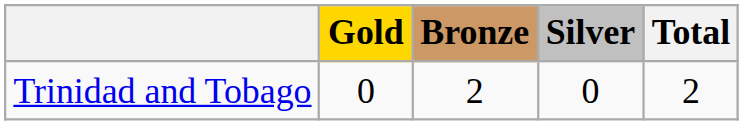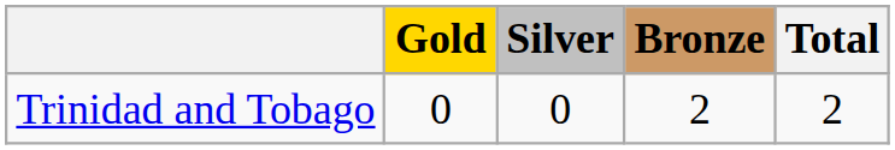 <table class="wikitable">
 <tr>
 <th></th>
 <th style="background-color:gold">Gold</th>
+<th style="background-color:silver">Silver</th>
 <th style="background-color:#CC9966">Bronze</th>
-<th style="background-color:silver">Silver</th>
 <th>Total</th>
 </tr>
 <tr align="center">
 <td> <a href='#'>Trinidad and Tobago</a></td>
 <td>0</td>
+<td>0</td>
 <td>2</td>
-<td>0</td>
 <td>2</td>
 </tr>
 </table>
